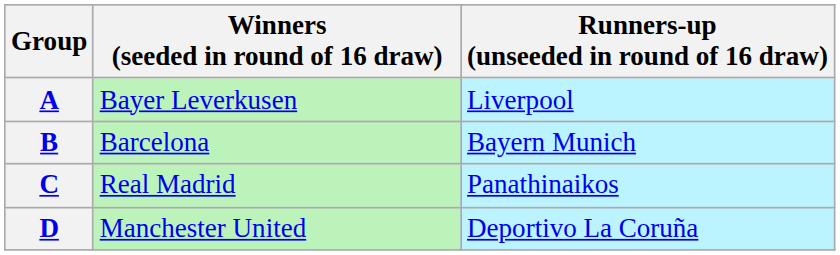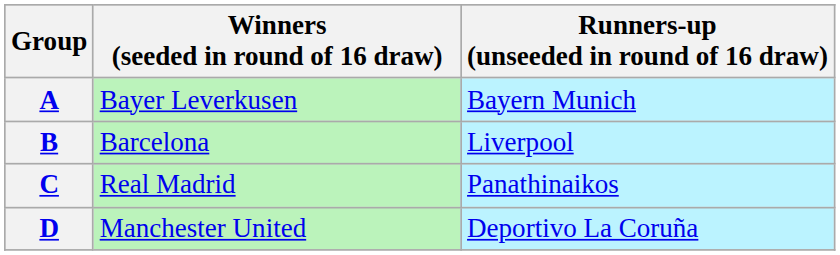 <table class="wikitable" style="white-space:nowrap">
 <tr>
 <th>Group</th>
 <th width=210>Winners<br>(seeded in round of 16 draw)</th>
 <th width=210>Runners-up<br>(unseeded in round of 16 draw)</th>
 </tr>
 <tr>
 <th><a href='#'>A</a></th>
 <td bgcolor=#BBF3BB> <a href='#'>Bayer Leverkusen</a></td>
-<td bgcolor=#BBF3FF> <a href='#'>Liverpool</a></td>
+<td bgcolor=#BBF3FF> <a href='#'>Bayern Munich</a></td>
 </tr>
 <tr>
 <th><a href='#'>B</a></th>
 <td bgcolor=#BBF3BB> <a href='#'>Barcelona</a></td>
-<td bgcolor=#BBF3FF> <a href='#'>Bayern Munich</a></td>
+<td bgcolor=#BBF3FF> <a href='#'>Liverpool</a></td>
 </tr>
 <tr>
 <th><a href='#'>C</a></th>
 <td bgcolor=#BBF3BB> <a href='#'>Real Madrid</a></td>
 <td bgcolor=#BBF3FF> <a href='#'>Panathinaikos</a></td>
 </tr>
 <tr>
 <th><a href='#'>D</a></th>
 <td bgcolor=#BBF3BB> <a href='#'>Manchester United</a></td>
 <td bgcolor=#BBF3FF> <a href='#'>Deportivo La Coruña</a></td>
 </tr>
 </table>
